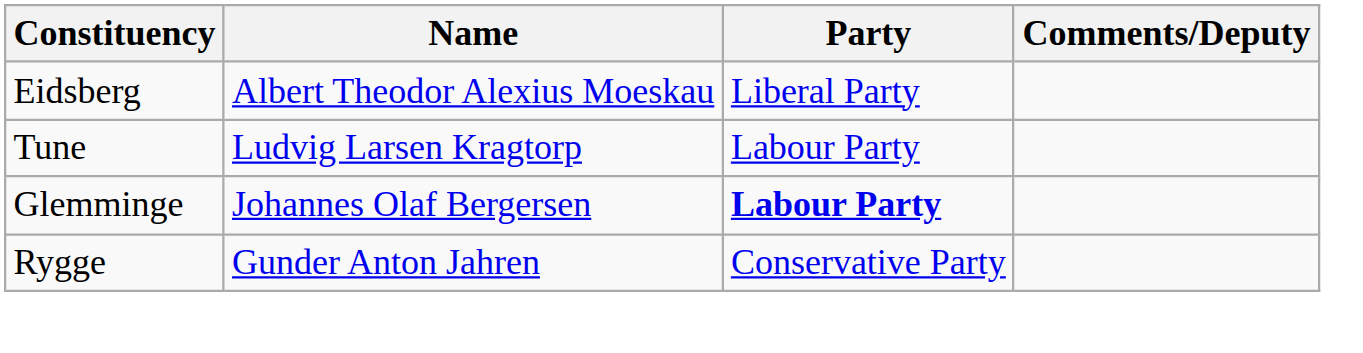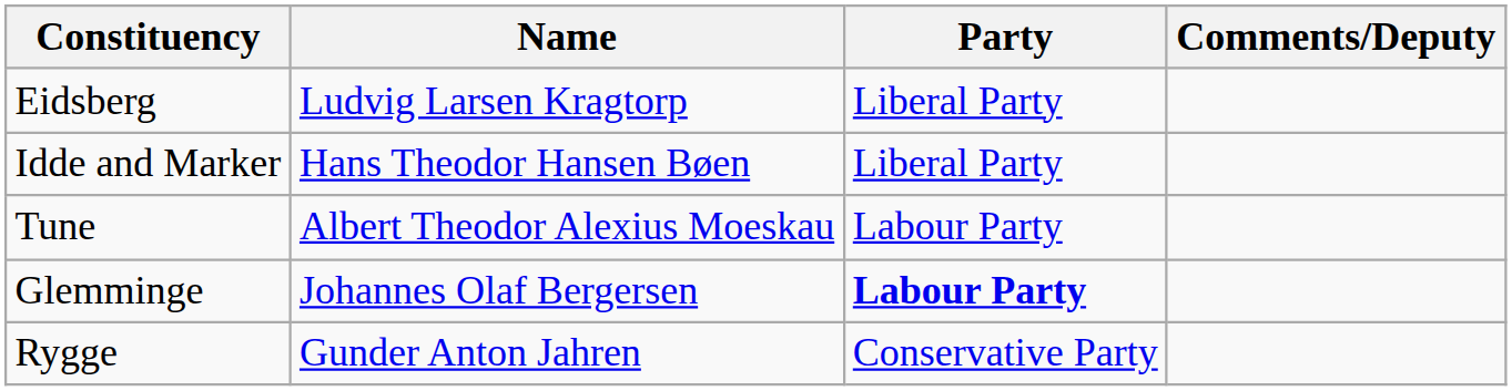 <table class="wikitable">
 <tr>
 <th>Constituency</th>
 <th>Name</th>
 <th>Party</th>
 <th>Comments/Deputy</th>
 </tr>
 <tr>
 <td>Eidsberg</td>
-<td><a href='#'>Albert Theodor Alexius Moeskau</a></td>
+<td><a href='#'>Ludvig Larsen Kragtorp</a></td>
+<td><a href='#'>Liberal Party</a></td>
+<td></td>
+</tr>
+<tr>
+<td>Idde and Marker</td>
+<td><a href='#'>Hans Theodor Hansen Bøen</a></td>
 <td><a href='#'>Liberal Party</a></td>
 <td></td>
 </tr>
 <tr>
 <td>Tune</td>
-<td><a href='#'>Ludvig Larsen Kragtorp</a></td>
+<td><a href='#'>Albert Theodor Alexius Moeskau</a></td>
 <td><a href='#'>Labour Party</a></td>
 <td></td>
 </tr>
 <tr>
 <td>Glemminge</td>
 <td><a href='#'>Johannes Olaf Bergersen</a></td>
 <td><strong><a href='#'>Labour Party</a></strong></td>
 <td></td>
 </tr>
 <tr>
 <td>Rygge</td>
 <td><a href='#'>Gunder Anton Jahren</a></td>
 <td><a href='#'>Conservative Party</a></td>
 <td></td>
 </tr>
 </table>
